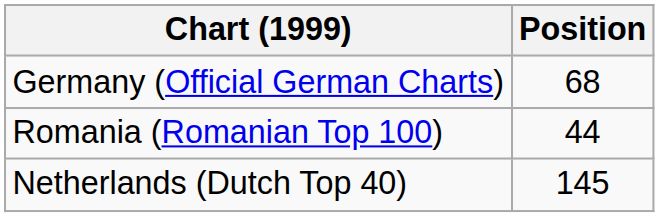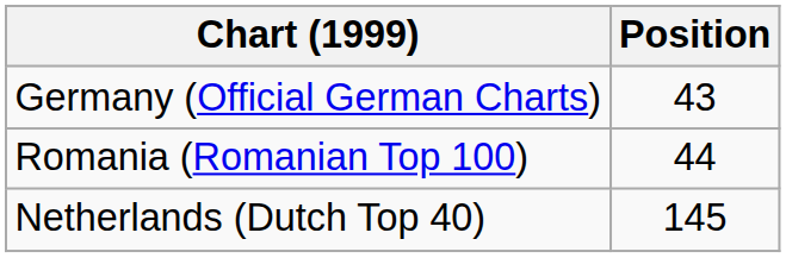 <table class="wikitable">
 <tr>
 <th align="left">Chart (1999)</th>
 <th style="text-align:center;">Position</th>
 </tr>
 <tr>
 <td>Germany (<a href='#'>Official German Charts</a>)</td>
-<td style="text-align:center;">68</td>
+<td style="text-align:center;">43</td>
 </tr>
 <tr>
 <td>Romania (<a href='#'>Romanian Top 100</a>)</td>
 <td style="text-align:center;">44</td>
 </tr>
 <tr>
 <td>Netherlands (Dutch Top 40)</td>
 <td style="text-align:center;">145</td>
 </tr>
 </table>
